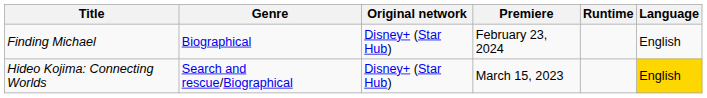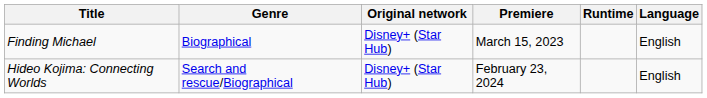 <table class="wikitable sortable" style="width:100%;">
 <tr>
 <th scope="col" style="width:25%;">Title</th>
 <th>Genre</th>
 <th>Original network</th>
 <th>Premiere</th>
 <th>Runtime</th>
 <th>Language</th>
 </tr>
 <tr>
 <td><em>Finding Michael</em></td>
 <td><a href='#'>Biographical</a></td>
 <td><a href='#'>Disney+</a> (<a href='#'>Star Hub</a>)</td>
-<td>February 23, 2024</td>
+<td>March 15, 2023</td>
 <td></td>
 <td>English</td>
 </tr>
 <tr>
 <td><em>Hideo Kojima: Connecting Worlds</em></td>
 <td><a href='#'>Search and rescue</a>/<a href='#'>Biographical</a></td>
 <td><a href='#'>Disney+</a> (<a href='#'>Star Hub</a>)</td>
-<td>March 15, 2023</td>
+<td>February 23, 2024</td>
 <td></td>
-<td style="background: gold;">English</td>
+<td>English</td>
 </tr>
 </table>
